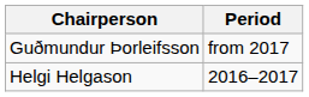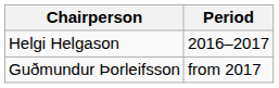 <table class="wikitable">
 <tr>
 <th>Chairperson</th>
 <th>Period</th>
 </tr>
 <tr>
+<td>Helgi Helgason</td>
+<td>2016–2017</td>
+</tr>
+<tr>
 <td>Guðmundur Þorleifsson</td>
 <td>from 2017</td>
 </tr>
-<tr>
-<td>Helgi Helgason</td>
-<td>2016–2017</td>
-</tr>
 </table>
